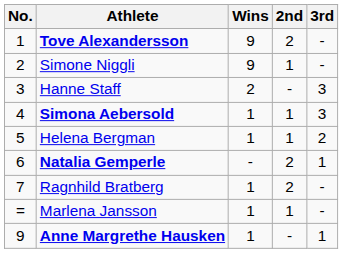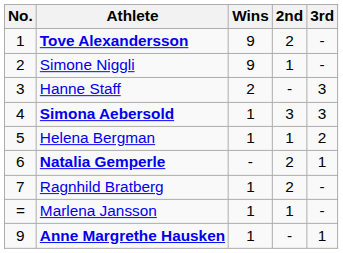 <table class="wikitable" style="text-align: center;">
 <tr>
 <th>No.</th>
 <th>Athlete</th>
 <th>Wins</th>
 <th>2nd</th>
 <th>3rd</th>
 </tr>
 <tr>
 <td>1</td>
 <td align="left"> <strong><a href='#'>Tove Alexandersson</a></strong></td>
 <td>9</td>
 <td>2</td>
 <td>-</td>
 </tr>
 <tr>
 <td>2</td>
 <td align="left"> <a href='#'>Simone Niggli</a></td>
 <td>9</td>
 <td>1</td>
 <td>-</td>
 </tr>
 <tr>
 <td>3</td>
 <td align="left"> <a href='#'>Hanne Staff</a></td>
 <td>2</td>
 <td>-</td>
 <td>3</td>
 </tr>
 <tr>
 <td>4</td>
 <td align="left"> <strong><a href='#'>Simona Aebersold</a></strong></td>
 <td>1</td>
-<td>1</td>
+<td>3</td>
 <td>3</td>
 </tr>
 <tr>
 <td>5</td>
 <td align="left"> <a href='#'>Helena Bergman</a></td>
 <td>1</td>
 <td>1</td>
 <td>2</td>
 </tr>
 <tr>
 <td>6</td>
 <td align="left"> <strong><a href='#'>Natalia Gemperle</a></strong></td>
 <td>-</td>
 <td>2</td>
 <td>1</td>
 </tr>
 <tr>
 <td>7</td>
 <td align="left"> <a href='#'>Ragnhild Bratberg</a></td>
 <td>1</td>
 <td>2</td>
 <td>-</td>
 </tr>
 <tr>
 <td>=</td>
 <td align="left"> <a href='#'>Marlena Jansson</a></td>
 <td>1</td>
 <td>1</td>
 <td>-</td>
 </tr>
 <tr>
 <td>9</td>
 <td align="left"> <strong><a href='#'>Anne Margrethe Hausken</a></strong></td>
 <td>1</td>
 <td>-</td>
 <td>1</td>
 </tr>
 </table>
